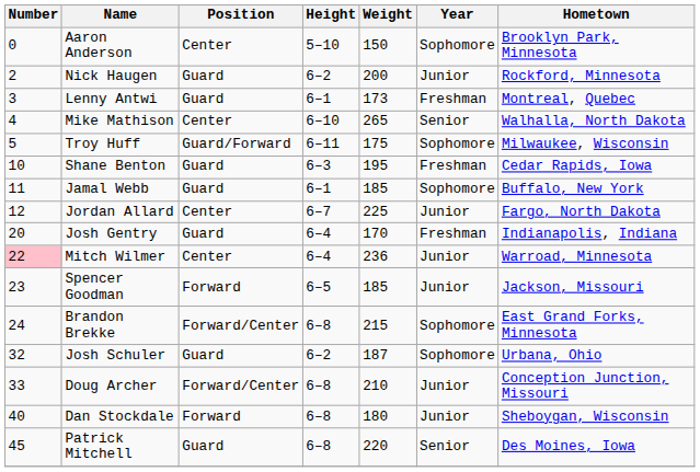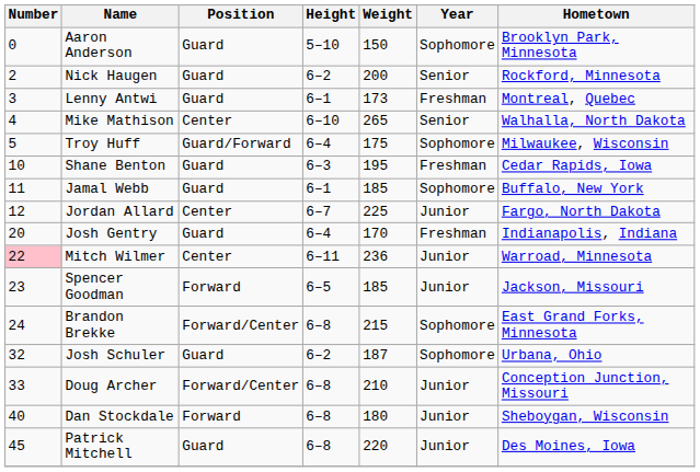 <table class="wikitable" style="font-size: 95%;">
 <tr>
 <th>Number</th>
 <th>Name</th>
 <th>Position</th>
 <th>Height</th>
 <th>Weight</th>
 <th>Year</th>
 <th>Hometown</th>
 </tr>
 <tr>
 <td>0</td>
 <td>Aaron Anderson</td>
-<td>Center</td>
+<td>Guard</td>
 <td>5–10</td>
 <td>150</td>
 <td>Sophomore</td>
 <td><a href='#'>Brooklyn Park, Minnesota</a></td>
 </tr>
 <tr>
 <td>2</td>
 <td>Nick Haugen</td>
 <td>Guard</td>
 <td>6–2</td>
 <td>200</td>
-<td>Junior</td>
+<td>Senior</td>
 <td><a href='#'>Rockford, Minnesota</a></td>
 </tr>
 <tr>
 <td>3</td>
 <td>Lenny Antwi</td>
 <td>Guard</td>
 <td>6–1</td>
 <td>173</td>
 <td>Freshman</td>
 <td><a href='#'>Montreal</a>, <a href='#'>Quebec</a></td>
 </tr>
 <tr>
 <td>4</td>
 <td>Mike Mathison</td>
 <td>Center</td>
 <td>6–10</td>
 <td>265</td>
 <td>Senior</td>
 <td><a href='#'>Walhalla, North Dakota</a></td>
 </tr>
 <tr>
 <td>5</td>
 <td>Troy Huff</td>
 <td>Guard/Forward</td>
-<td>6–11</td>
+<td>6–4</td>
 <td>175</td>
 <td>Sophomore</td>
 <td><a href='#'>Milwaukee</a>, <a href='#'>Wisconsin</a></td>
 </tr>
 <tr>
 <td>10</td>
 <td>Shane Benton</td>
 <td>Guard</td>
 <td>6–3</td>
 <td>195</td>
 <td>Freshman</td>
 <td><a href='#'>Cedar Rapids, Iowa</a></td>
 </tr>
 <tr>
 <td>11</td>
 <td>Jamal Webb</td>
 <td>Guard</td>
 <td>6–1</td>
 <td>185</td>
 <td>Sophomore</td>
 <td><a href='#'>Buffalo, New York</a></td>
 </tr>
 <tr>
 <td>12</td>
 <td>Jordan Allard</td>
 <td>Center</td>
 <td>6–7</td>
 <td>225</td>
 <td>Junior</td>
 <td><a href='#'>Fargo, North Dakota</a></td>
 </tr>
 <tr>
 <td>20</td>
 <td>Josh Gentry</td>
 <td>Guard</td>
 <td>6–4</td>
 <td>170</td>
 <td>Freshman</td>
 <td><a href='#'>Indianapolis</a>, <a href='#'>Indiana</a></td>
 </tr>
 <tr>
 <td style="background: pink;">22</td>
 <td>Mitch Wilmer</td>
 <td>Center</td>
-<td>6–4</td>
+<td>6–11</td>
 <td>236</td>
 <td>Junior</td>
 <td><a href='#'>Warroad, Minnesota</a></td>
 </tr>
 <tr>
 <td>23</td>
 <td>Spencer Goodman</td>
 <td>Forward</td>
 <td>6–5</td>
 <td>185</td>
 <td>Junior</td>
 <td><a href='#'>Jackson, Missouri</a></td>
 </tr>
 <tr>
 <td>24</td>
 <td>Brandon Brekke</td>
 <td>Forward/Center</td>
 <td>6–8</td>
 <td>215</td>
 <td>Sophomore</td>
 <td><a href='#'>East Grand Forks, Minnesota</a></td>
 </tr>
 <tr>
 <td>32</td>
 <td>Josh Schuler</td>
 <td>Guard</td>
 <td>6–2</td>
 <td>187</td>
 <td>Sophomore</td>
 <td><a href='#'>Urbana, Ohio</a></td>
 </tr>
 <tr>
 <td>33</td>
 <td>Doug Archer</td>
 <td>Forward/Center</td>
 <td>6–8</td>
 <td>210</td>
 <td>Junior</td>
 <td><a href='#'>Conception Junction, Missouri</a></td>
 </tr>
 <tr>
 <td>40</td>
 <td>Dan Stockdale</td>
 <td>Forward</td>
 <td>6–8</td>
 <td>180</td>
 <td>Junior</td>
 <td><a href='#'>Sheboygan, Wisconsin</a></td>
 </tr>
 <tr>
 <td>45</td>
 <td>Patrick Mitchell</td>
 <td>Guard</td>
 <td>6–8</td>
 <td>220</td>
-<td>Senior</td>
+<td>Junior</td>
 <td><a href='#'>Des Moines, Iowa</a></td>
 </tr>
 <tr>
 </tr>
 </table>
